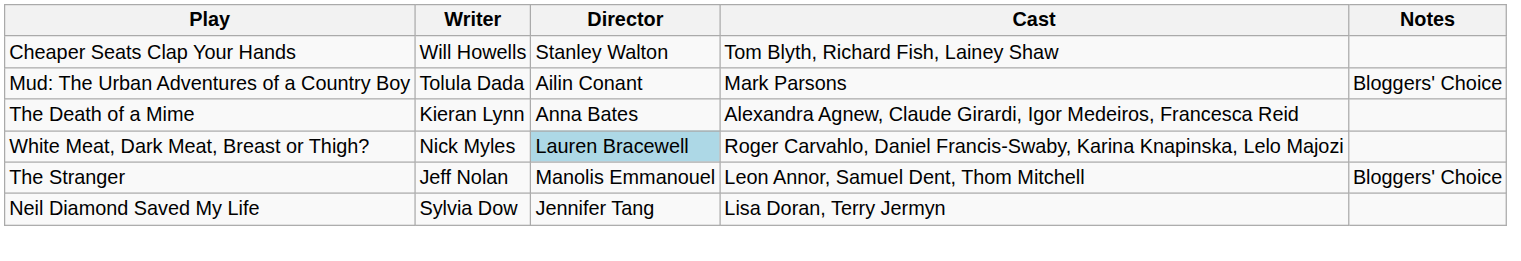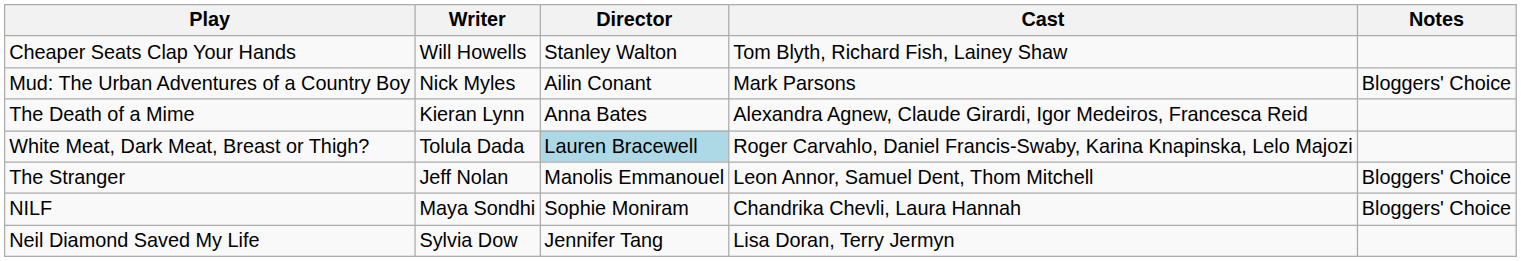 <table class="wikitable">
 <tr>
 <th>Play</th>
 <th>Writer</th>
 <th>Director</th>
 <th>Cast</th>
 <th>Notes</th>
 </tr>
 <tr>
 <td>Cheaper Seats Clap Your Hands</td>
 <td>Will Howells</td>
 <td>Stanley Walton</td>
 <td>Tom Blyth, Richard Fish, Lainey Shaw</td>
 <td></td>
 </tr>
 <tr>
 <td>Mud: The Urban Adventures of a Country Boy</td>
-<td>Tolula Dada</td>
+<td>Nick Myles</td>
 <td>Ailin Conant</td>
 <td>Mark Parsons</td>
 <td>Bloggers' Choice</td>
 </tr>
 <tr>
 <td>The Death of a Mime</td>
 <td>Kieran Lynn</td>
 <td>Anna Bates</td>
 <td>Alexandra Agnew, Claude Girardi, Igor Medeiros, Francesca Reid</td>
 <td></td>
 </tr>
 <tr>
 <td>White Meat, Dark Meat, Breast or Thigh?</td>
-<td>Nick Myles</td>
+<td>Tolula Dada</td>
 <td style="background: lightblue;">Lauren Bracewell</td>
 <td>Roger Carvahlo, Daniel Francis-Swaby, Karina Knapinska, Lelo Majozi</td>
 <td></td>
 </tr>
 <tr>
 <td>The Stranger</td>
 <td>Jeff Nolan</td>
 <td>Manolis Emmanouel</td>
 <td>Leon Annor, Samuel Dent, Thom Mitchell</td>
 <td>Bloggers' Choice</td>
 </tr>
 <tr>
+<td>NILF</td>
+<td>Maya Sondhi</td>
+<td>Sophie Moniram</td>
+<td>Chandrika Chevli, Laura Hannah</td>
+<td>Bloggers' Choice</td>
+</tr>
+<tr>
 <td>Neil Diamond Saved My Life</td>
 <td>Sylvia Dow</td>
 <td>Jennifer Tang</td>
 <td>Lisa Doran, Terry Jermyn</td>
 <td></td>
 </tr>
 </table>
